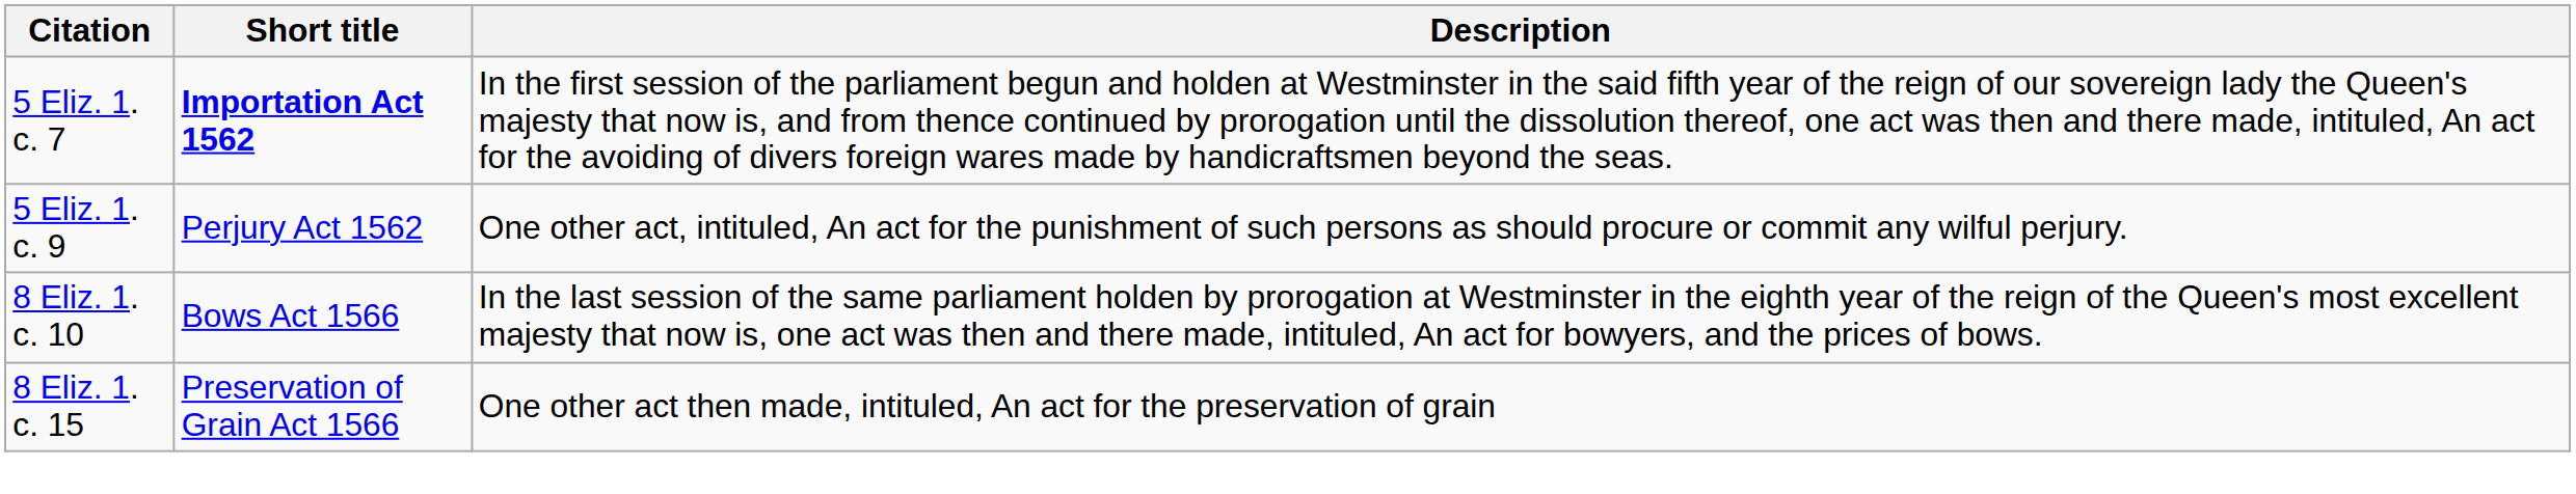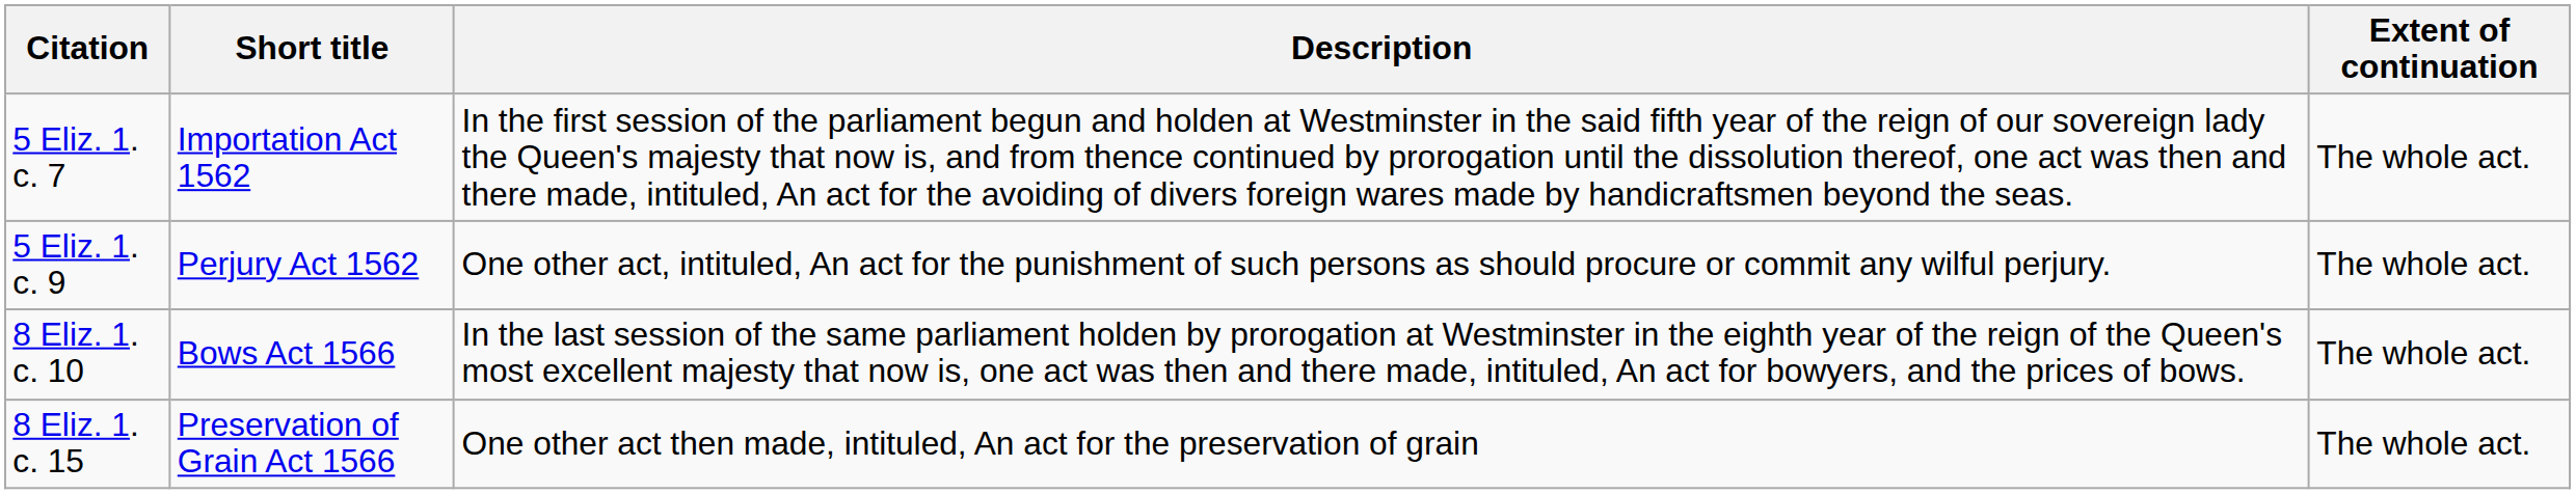 <table class="wikitable">
 <tr>
 <th>Citation</th>
 <th>Short title</th>
 <th>Description</th>
+<th>Extent of continuation</th>
 </tr>
 <tr>
 <td><a href='#'>5 Eliz. 1</a>. c. 7</td>
-<td><strong><a href='#'>Importation Act 1562</a></strong></td>
+<td><a href='#'>Importation Act 1562</a></td>
 <td>In the first session of the parliament begun and holden at Westminster in the said fifth year of the reign of our sovereign lady the Queen's majesty that now is, and from thence continued by prorogation until the dissolution thereof, one act was then and there made, intituled, An act for the avoiding of divers foreign wares made by handicraftsmen beyond the seas.</td>
+<td>The whole act.</td>
 </tr>
 <tr>
 <td><a href='#'>5 Eliz. 1</a>. c. 9</td>
 <td><a href='#'>Perjury Act 1562</a></td>
 <td>One other act, intituled, An act for the punishment of such persons as should procure or commit any wilful perjury.</td>
+<td>The whole act.</td>
 </tr>
 <tr>
 <td><a href='#'>8 Eliz. 1</a>. c. 10</td>
 <td><a href='#'>Bows Act 1566</a></td>
 <td>In the last session of the same parliament holden by prorogation at Westminster in the eighth year of the reign of the Queen's most excellent majesty that now is, one act was then and there made, intituled, An act for bowyers, and the prices of bows.</td>
+<td>The whole act.</td>
 </tr>
 <tr>
 <td><a href='#'>8 Eliz. 1</a>. c. 15</td>
 <td><a href='#'>Preservation of Grain Act 1566</a></td>
 <td>One other act then made, intituled, An act for the preservation of grain</td>
+<td>The whole act.</td>
 </tr>
 </table>
